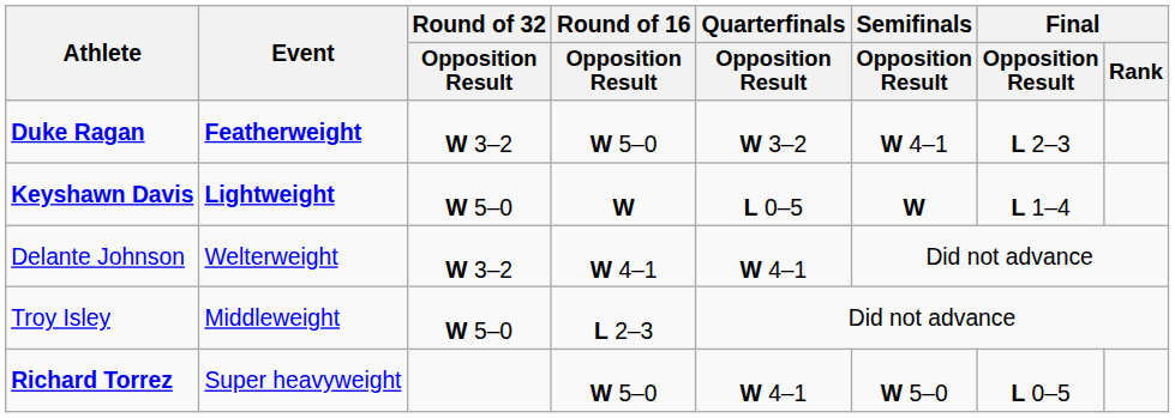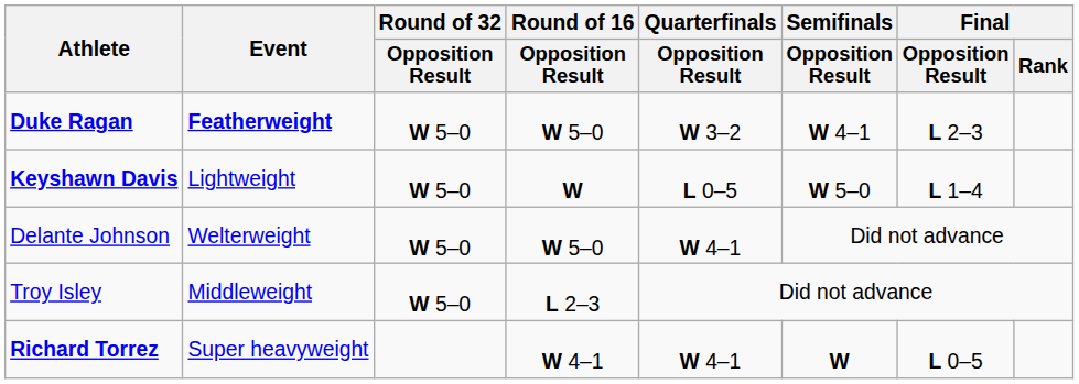 <table class=wikitable style=font-size:90%;text-align:center>
 <tr>
 <th rowspan=2>Athlete</th>
 <th rowspan=2>Event</th>
 <th>Round of 32</th>
 <th>Round of 16</th>
 <th>Quarterfinals</th>
 <th>Semifinals</th>
 <th colspan=2>Final</th>
 </tr>
 <tr style=font-size:95%>
 <th>Opposition<br>Result</th>
 <th>Opposition<br>Result</th>
 <th>Opposition<br>Result</th>
 <th>Opposition<br>Result</th>
 <th>Opposition<br>Result</th>
 <th>Rank</th>
 </tr>
 <tr>
 <td align=left><strong><a href='#'>Duke Ragan</a></strong></td>
 <td align=left><strong><a href='#'>Featherweight</a></strong></td>
-<td><br><strong>W</strong> 3–2</td>
+<td><br><strong>W</strong> 5–0</td>
 <td><br><strong>W</strong> 5–0</td>
 <td><br><strong>W</strong> 3–2</td>
 <td><br><strong>W</strong> 4–1</td>
 <td><br><strong>L</strong> 2–3</td>
 <td></td>
 </tr>
 <tr>
 <td align=left><strong><a href='#'>Keyshawn Davis</a></strong></td>
-<td align=left><strong><a href='#'>Lightweight</a></strong></td>
+<td align=left><a href='#'>Lightweight</a></td>
 <td><br><strong>W</strong> 5–0</td>
 <td><br><strong>W</strong> </td>
 <td><br><strong>L</strong> 0–5</td>
-<td><br><strong>W</strong> </td>
+<td><br><strong>W</strong> 5–0</td>
 <td><br><strong>L</strong> 1–4</td>
 <td></td>
 </tr>
 <tr>
 <td align=left><a href='#'>Delante Johnson</a></td>
 <td align=left><a href='#'>Welterweight</a></td>
-<td><br><strong>W</strong> 3–2</td>
-<td><br><strong>W</strong> 4–1</td>
+<td><br><strong>W</strong> 5–0</td>
+<td><br><strong>W</strong> 5–0</td>
 <td><br><strong>W</strong> 4–1</td>
 <td colspan=3>Did not advance</td>
 </tr>
 <tr>
 <td align=left><a href='#'>Troy Isley</a></td>
 <td align=left><a href='#'>Middleweight</a></td>
 <td><br><strong>W</strong> 5–0</td>
 <td><br><strong>L</strong> 2–3</td>
 <td colspan=4>Did not advance</td>
 </tr>
 <tr>
 <td align=left><strong><a href='#'>Richard Torrez</a></strong></td>
 <td align=left><a href='#'>Super heavyweight</a></td>
 <td></td>
-<td><br><strong>W</strong> 5–0</td>
 <td><br><strong>W</strong> 4–1</td>
-<td><br><strong>W</strong> 5–0</td>
+<td><br><strong>W</strong> 4–1</td>
+<td><br><strong>W</strong> </td>
 <td><br><strong>L</strong> 0–5</td>
 <td></td>
 </tr>
 </table>
